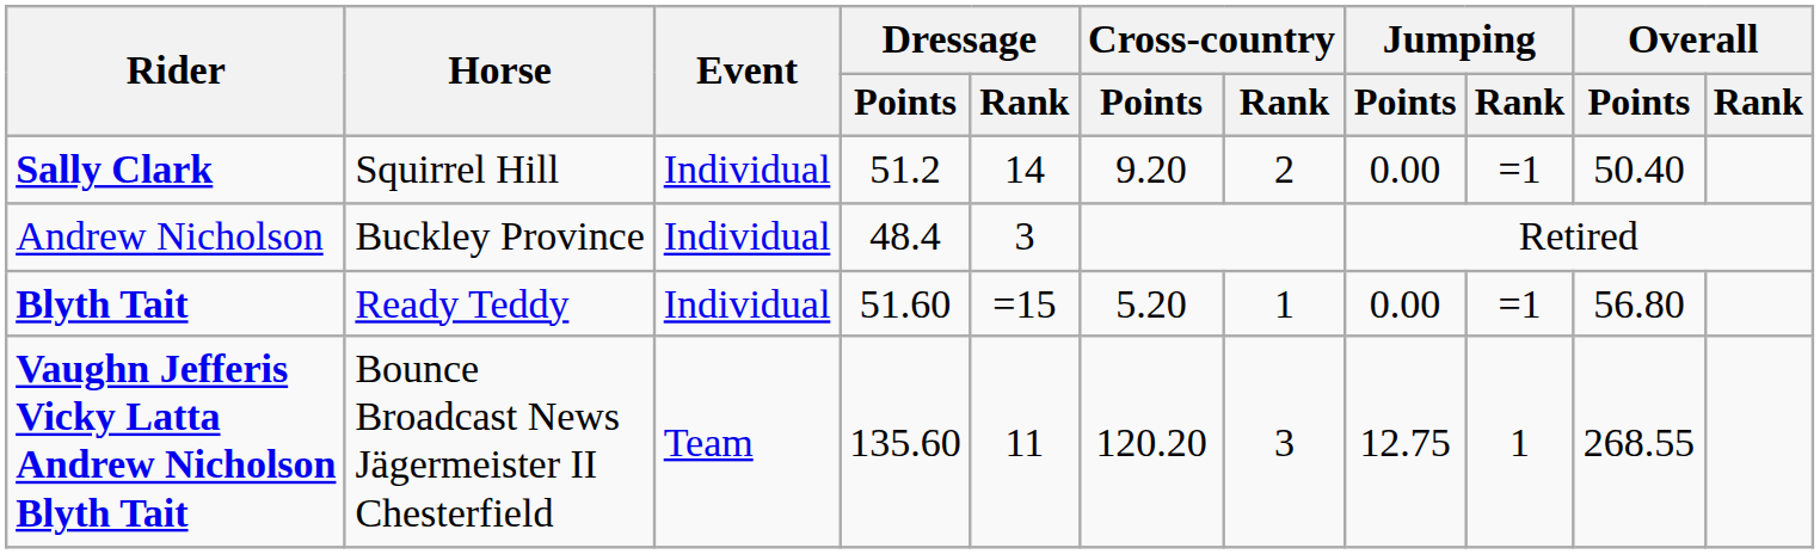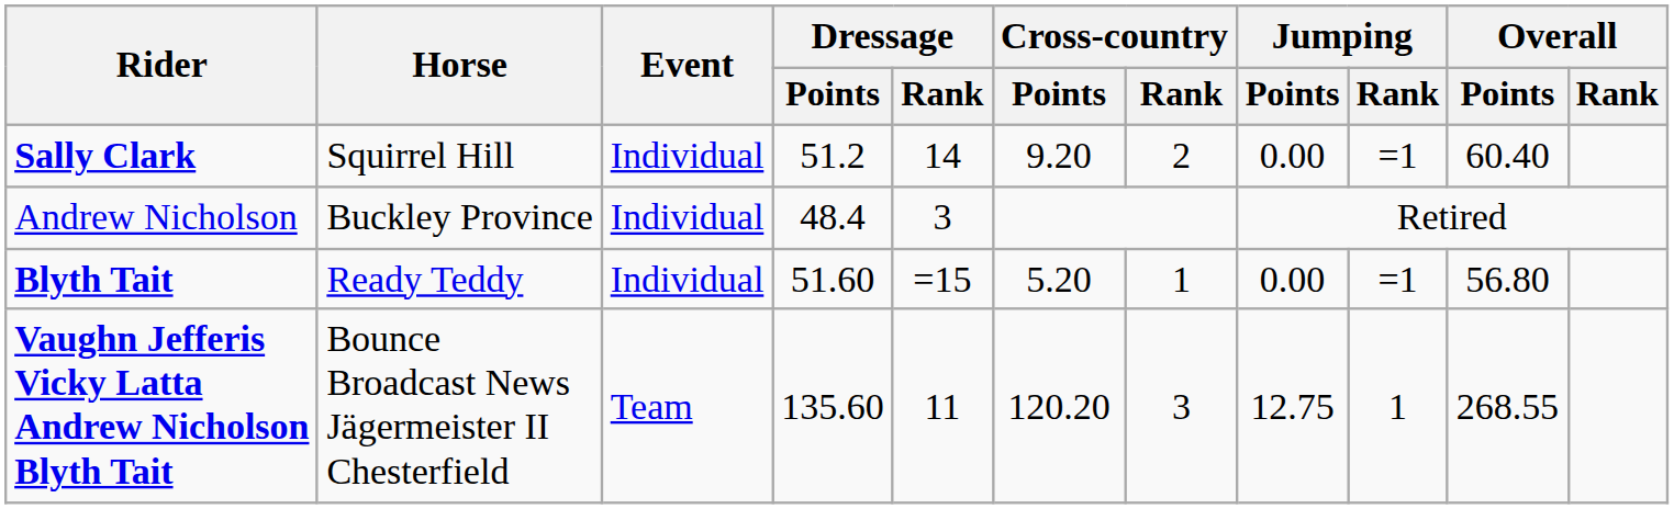 <table class=wikitable style="font-size:90%">
 <tr>
 <th rowspan=2>Rider</th>
 <th rowspan=2>Horse</th>
 <th rowspan=2>Event</th>
 <th colspan=2>Dressage</th>
 <th colspan=2>Cross-country</th>
 <th colspan=2>Jumping</th>
 <th colspan=2>Overall</th>
 </tr>
 <tr style="font-size:95%">
 <th>Points</th>
 <th>Rank</th>
 <th>Points</th>
 <th>Rank</th>
 <th>Points</th>
 <th>Rank</th>
 <th>Points</th>
 <th>Rank</th>
 </tr>
 <tr align=center>
 <td align=left><strong><a href='#'>Sally Clark</a></strong></td>
 <td align=left>Squirrel Hill</td>
 <td align=left><a href='#'>Individual</a></td>
 <td>51.2</td>
 <td>14</td>
 <td>9.20</td>
 <td>2</td>
 <td>0.00</td>
 <td>=1</td>
-<td>50.40</td>
+<td>60.40</td>
 <td></td>
 </tr>
 <tr align=center>
 <td align=left><a href='#'>Andrew Nicholson</a></td>
 <td align=left>Buckley Province</td>
 <td align=left><a href='#'>Individual</a></td>
 <td>48.4</td>
 <td>3</td>
 <td colspan=2></td>
 <td colspan=4>Retired</td>
 </tr>
 <tr align=center>
 <td align=left><strong><a href='#'>Blyth Tait</a></strong></td>
 <td align=left><a href='#'>Ready Teddy</a></td>
 <td align=left><a href='#'>Individual</a></td>
 <td>51.60</td>
 <td>=15</td>
 <td>5.20</td>
 <td>1</td>
 <td>0.00</td>
 <td>=1</td>
 <td>56.80</td>
 <td></td>
 </tr>
 <tr align=center>
 <td align=left><strong><a href='#'>Vaughn Jefferis</a><br><a href='#'>Vicky Latta</a><br><a href='#'>Andrew Nicholson</a><br><a href='#'>Blyth Tait</a></strong></td>
 <td align=left>Bounce<br>Broadcast News<br>Jägermeister II<br>Chesterfield</td>
 <td align=left><a href='#'>Team</a></td>
 <td>135.60</td>
 <td>11</td>
 <td>120.20</td>
 <td>3</td>
 <td>12.75</td>
 <td>1</td>
 <td>268.55</td>
 <td></td>
 </tr>
 </table>
